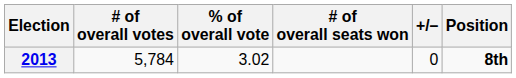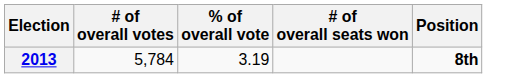 <table class="wikitable" style="text-align: right;">
 <tr>
 <th>Election</th>
 <th># of<br>overall votes</th>
 <th>% of<br>overall vote</th>
 <th># of<br>overall seats won</th>
-<th>+/–</th>
 <th>Position</th>
 </tr>
 <tr>
 <th><a href='#'>2013</a></th>
 <td> 5,784</td>
-<td> 3.02</td>
+<td> 3.19</td>
 <td></td>
-<td> 0</td>
 <td><strong> 8th</strong></td>
 </tr>
 </table>
